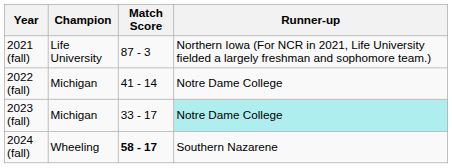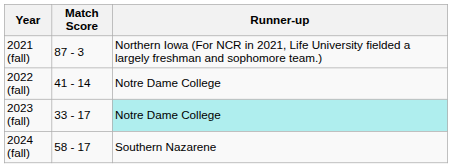 <table class="wikitable">
 <tr>
 <th>Year</th>
-<th>Champion</th>
 <th>Match Score</th>
 <th>Runner-up</th>
 </tr>
 <tr>
 <td>2021 (fall)</td>
-<td>Life University</td>
 <td>87 - 3</td>
 <td>Northern Iowa (For NCR in 2021, Life University fielded a largely freshman and sophomore team.)</td>
 </tr>
 <tr>
 <td>2022 (fall)</td>
-<td>Michigan</td>
 <td>41 - 14</td>
 <td>Notre Dame College</td>
 </tr>
 <tr>
 <td>2023 (fall)</td>
-<td>Michigan</td>
 <td>33 - 17</td>
 <td style="background: paleturquoise;">Notre Dame College</td>
 </tr>
 <tr>
 <td>2024 (fall)</td>
-<td>Wheeling</td>
-<td><strong>58 - 17</strong></td>
+<td>58 - 17</td>
 <td>Southern Nazarene</td>
 </tr>
 </table>
